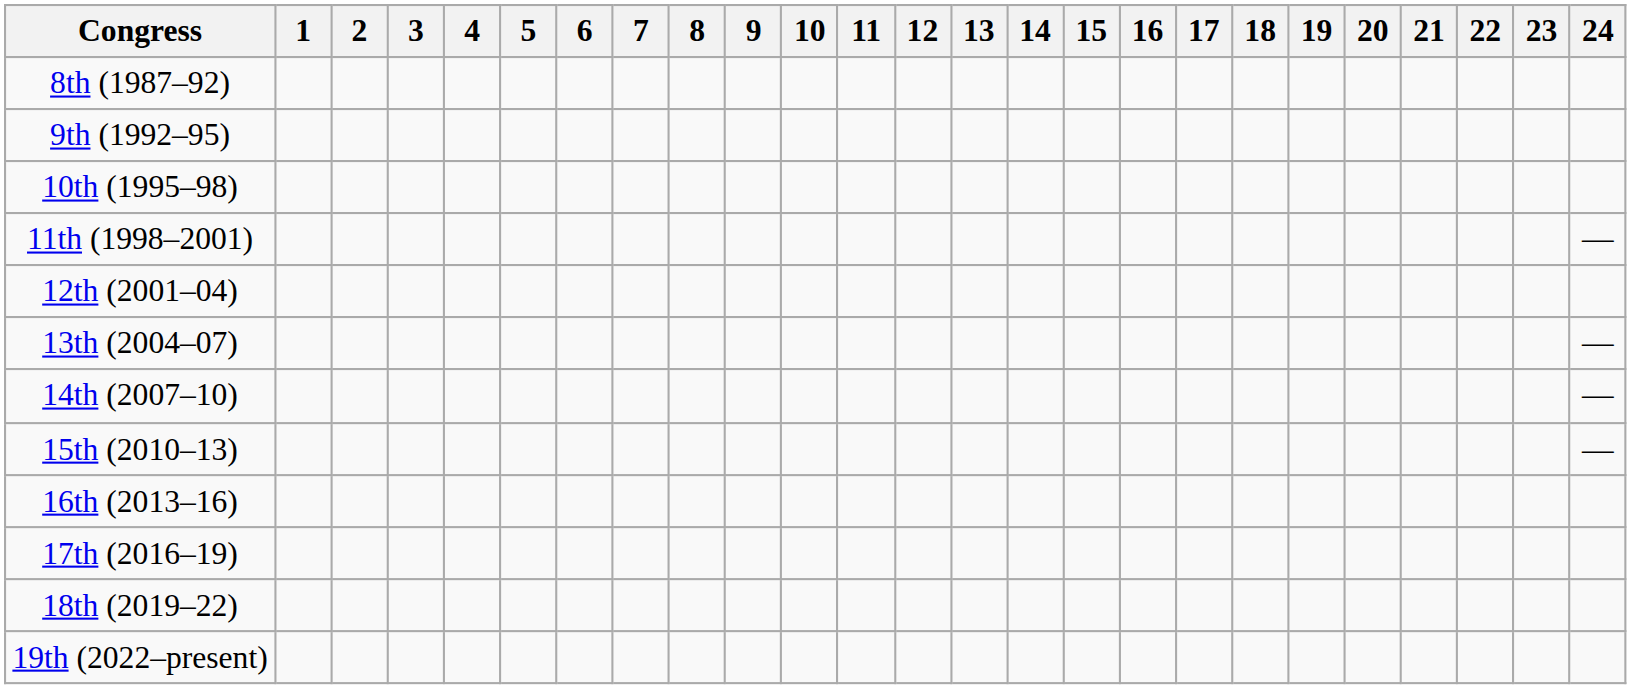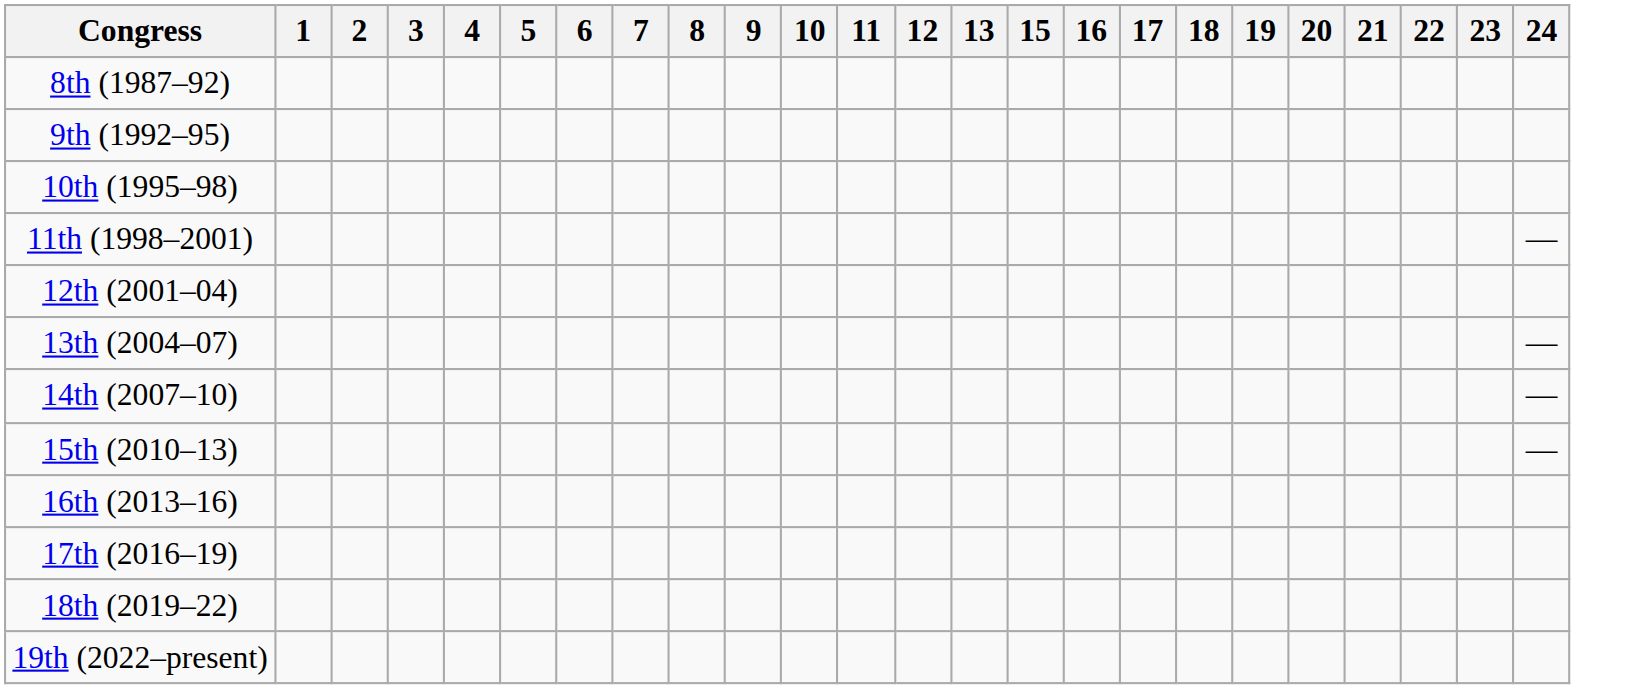 <table class=wikitable style="text-align:center; font-size:95%">
 <tr>
 <th>Congress</th>
 <th width=20px>1</th>
 <th width=20px>2</th>
 <th width=20px>3</th>
 <th width=20px>4</th>
 <th width=20px>5</th>
 <th width=20px>6</th>
 <th width=20px>7</th>
 <th width=20px>8</th>
 <th width=20px>9</th>
 <th width=20px>10</th>
 <th width=20px>11</th>
 <th width=20px>12</th>
 <th width=20px>13</th>
-<th width=20px>14</th>
 <th width=20px>15</th>
 <th width=20px>16</th>
 <th width=20px>17</th>
 <th width=20px>18</th>
 <th width=20px>19</th>
 <th width=20px>20</th>
 <th width=20px>21</th>
 <th width=20px>22</th>
 <th width=20px>23</th>
 <th width=20px>24<br></th>
 </tr>
 <tr>
 <td><a href='#'>8th</a> (1987–92)</td>
-<td></td>
 <td></td>
 <td></td>
 <td></td>
 <td></td>
 <td></td>
 <td></td>
 <td></td>
 <td></td>
 <td></td>
 <td></td>
 <td></td>
 <td></td>
 <td></td>
 <td></td>
 <td></td>
 <td></td>
 <td></td>
 <td></td>
 <td></td>
 <td></td>
 <td></td>
 <td></td>
 <td></td>
 </tr>
 <tr>
 <td><a href='#'>9th</a> (1992–95)</td>
 <td></td>
 <td></td>
 <td></td>
 <td></td>
 <td></td>
 <td></td>
 <td></td>
 <td></td>
 <td></td>
 <td></td>
 <td></td>
 <td></td>
 <td></td>
 <td></td>
 <td></td>
 <td></td>
 <td></td>
 <td></td>
 <td></td>
 <td></td>
 <td></td>
 <td></td>
 <td></td>
-<td></td>
 </tr>
 <tr>
 <td><a href='#'>10th</a> (1995–98)</td>
 <td></td>
 <td></td>
 <td></td>
 <td></td>
 <td></td>
 <td></td>
 <td></td>
 <td></td>
 <td></td>
 <td></td>
 <td></td>
 <td></td>
 <td></td>
 <td></td>
 <td></td>
 <td></td>
 <td></td>
 <td></td>
 <td></td>
 <td></td>
 <td></td>
 <td></td>
 <td></td>
-<td></td>
 </tr>
 <tr>
 <td><a href='#'>11th</a> (1998–2001)</td>
-<td></td>
 <td></td>
 <td></td>
 <td></td>
 <td></td>
 <td></td>
 <td></td>
 <td></td>
 <td></td>
 <td></td>
 <td></td>
 <td></td>
 <td></td>
 <td></td>
 <td></td>
 <td></td>
 <td></td>
 <td></td>
 <td></td>
 <td></td>
 <td></td>
 <td></td>
 <td></td>
 <td>—</td>
 </tr>
 <tr>
 <td><a href='#'>12th</a> (2001–04)</td>
 <td></td>
 <td></td>
 <td></td>
 <td></td>
 <td></td>
 <td></td>
 <td></td>
 <td></td>
 <td></td>
 <td></td>
 <td></td>
 <td></td>
 <td></td>
 <td></td>
 <td></td>
 <td></td>
 <td></td>
 <td></td>
 <td></td>
 <td></td>
 <td></td>
 <td></td>
 <td></td>
-<td></td>
 </tr>
 <tr>
 <td><a href='#'>13th</a> (2004–07)</td>
-<td></td>
 <td></td>
 <td></td>
 <td></td>
 <td></td>
 <td></td>
 <td></td>
 <td></td>
 <td></td>
 <td></td>
 <td></td>
 <td></td>
 <td></td>
 <td></td>
 <td></td>
 <td></td>
 <td></td>
 <td></td>
 <td></td>
 <td></td>
 <td></td>
 <td></td>
 <td></td>
 <td>—</td>
 </tr>
 <tr>
 <td><a href='#'>14th</a> (2007–10)</td>
 <td></td>
 <td></td>
 <td></td>
 <td></td>
 <td></td>
 <td></td>
 <td></td>
 <td></td>
 <td></td>
 <td></td>
 <td></td>
 <td></td>
 <td></td>
 <td></td>
 <td></td>
 <td></td>
 <td></td>
 <td></td>
 <td></td>
 <td></td>
 <td></td>
 <td></td>
-<td></td>
 <td>—</td>
 </tr>
 <tr>
 <td><a href='#'>15th</a> (2010–13)</td>
-<td></td>
 <td></td>
 <td></td>
 <td></td>
 <td></td>
 <td></td>
 <td></td>
 <td></td>
 <td></td>
 <td></td>
 <td></td>
 <td></td>
 <td></td>
 <td></td>
 <td></td>
 <td></td>
 <td></td>
 <td></td>
 <td></td>
 <td></td>
 <td></td>
 <td></td>
 <td></td>
 <td>—</td>
 </tr>
 <tr>
 <td><a href='#'>16th</a> (2013–16)</td>
 <td></td>
 <td></td>
 <td></td>
 <td></td>
 <td></td>
 <td></td>
 <td></td>
 <td></td>
 <td></td>
 <td></td>
 <td></td>
 <td></td>
 <td></td>
 <td></td>
 <td></td>
 <td></td>
 <td></td>
 <td></td>
 <td></td>
 <td></td>
 <td></td>
 <td></td>
 <td></td>
-<td></td>
 </tr>
 <tr>
 <td><a href='#'>17th</a> (2016–19)</td>
-<td></td>
 <td></td>
 <td></td>
 <td></td>
 <td></td>
 <td></td>
 <td></td>
 <td></td>
 <td></td>
 <td></td>
 <td></td>
 <td></td>
 <td></td>
 <td></td>
 <td></td>
 <td></td>
 <td></td>
 <td></td>
 <td></td>
 <td></td>
 <td></td>
 <td></td>
 <td></td>
 <td></td>
 </tr>
 <tr>
 <td><a href='#'>18th</a> (2019–22)</td>
 <td></td>
 <td></td>
 <td></td>
 <td></td>
 <td></td>
 <td></td>
 <td></td>
 <td></td>
 <td></td>
 <td></td>
 <td></td>
 <td></td>
 <td></td>
 <td></td>
 <td></td>
 <td></td>
 <td></td>
 <td></td>
 <td></td>
 <td></td>
 <td></td>
 <td></td>
 <td></td>
-<td></td>
 </tr>
 <tr>
 <td><a href='#'>19th</a> (2022–present)</td>
 <td></td>
 <td></td>
 <td></td>
 <td></td>
 <td></td>
 <td></td>
 <td></td>
 <td></td>
 <td></td>
 <td></td>
 <td></td>
 <td></td>
 <td></td>
 <td></td>
 <td></td>
 <td></td>
 <td></td>
 <td></td>
 <td></td>
 <td></td>
 <td></td>
 <td></td>
 <td></td>
-<td></td>
 </tr>
 </table>
